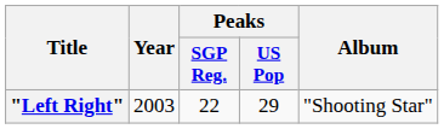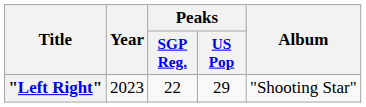 <table class="wikitable plainrowheaders" style="text-align:center">
 <tr>
 <th scope="col" rowspan="2">Title</th>
 <th scope="col" rowspan="2">Year</th>
 <th scope="col" colspan="2">Peaks</th>
 <th scope="col" rowspan="2">Album</th>
 </tr>
 <tr>
 <th scope="col" style="width:2.75em;font-size:90%"><a href='#'>SGP<br>Reg.</a><br></th>
 <th scope="col" style="width:2.75em;font-size:90%"><a href='#'>US<br>Pop</a><br></th>
 </tr>
 <tr>
 <th scope="row">"<a href='#'>Left Right</a>"</th>
-<td>2003</td>
+<td>2023</td>
 <td>22</td>
 <td>29</td>
 <td>"Shooting Star"</td>
 </tr>
 </table>
